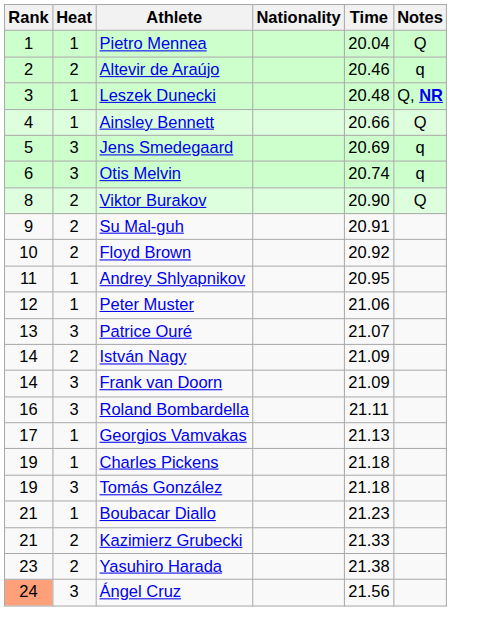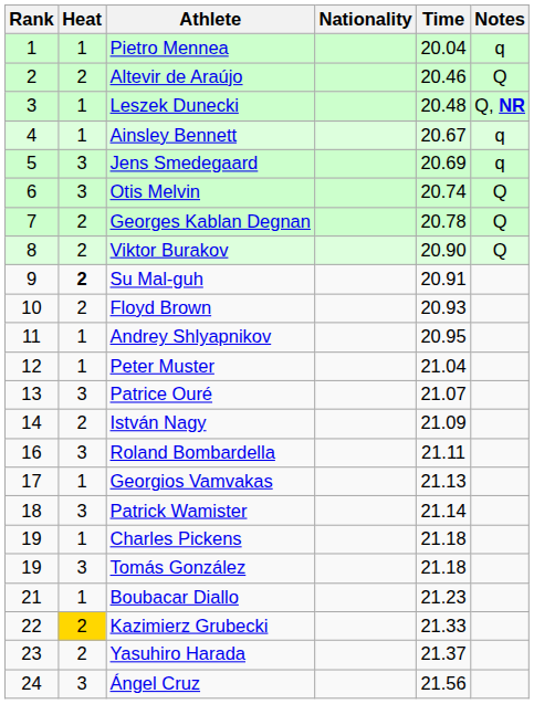 <table class="wikitable sortable" style="text-align:center">
 <tr>
 <th>Rank</th>
 <th>Heat</th>
 <th>Athlete</th>
 <th>Nationality</th>
 <th>Time</th>
 <th>Notes</th>
 </tr>
 <tr bgcolor=ccffcc>
 <td>1</td>
 <td>1</td>
 <td align=left><a href='#'>Pietro Mennea</a></td>
 <td align=left></td>
 <td>20.04</td>
-<td>Q</td>
+<td>q</td>
 </tr>
 <tr bgcolor=ccffcc>
 <td>2</td>
 <td>2</td>
 <td align=left><a href='#'>Altevir de Araújo</a></td>
 <td align=left></td>
 <td>20.46</td>
-<td>q</td>
+<td>Q</td>
 </tr>
 <tr bgcolor=ccffcc>
 <td>3</td>
 <td>1</td>
 <td align=left><a href='#'>Leszek Dunecki</a></td>
 <td align=left></td>
 <td>20.48</td>
 <td>Q, <strong><a href='#'>NR</a></strong></td>
 </tr>
 <tr bgcolor=ddffdd>
 <td>4</td>
 <td>1</td>
 <td align=left><a href='#'>Ainsley Bennett</a></td>
 <td align=left></td>
-<td>20.66</td>
-<td>Q</td>
+<td>20.67</td>
+<td>q</td>
 </tr>
 <tr bgcolor=ccffcc>
 <td>5</td>
 <td>3</td>
 <td align=left><a href='#'>Jens Smedegaard</a></td>
 <td align=left></td>
 <td>20.69</td>
 <td>q</td>
 </tr>
 <tr bgcolor=ccffcc>
 <td>6</td>
 <td>3</td>
 <td align=left><a href='#'>Otis Melvin</a></td>
 <td align=left></td>
 <td>20.74</td>
-<td>q</td>
+<td>Q</td>
+</tr>
+<tr bgcolor=ccffcc>
+<td>7</td>
+<td>2</td>
+<td align=left><a href='#'>Georges Kablan Degnan</a></td>
+<td align=left></td>
+<td>20.78</td>
+<td>Q</td>
 </tr>
 <tr bgcolor=ddffdd>
 <td>8</td>
 <td>2</td>
 <td align=left><a href='#'>Viktor Burakov</a></td>
 <td align=left></td>
 <td>20.90</td>
 <td>Q</td>
 </tr>
 <tr>
 <td>9</td>
-<td>2</td>
+<td><strong>2</strong></td>
 <td align=left><a href='#'>Su Mal-guh</a></td>
 <td align=left></td>
 <td>20.91</td>
 <td></td>
 </tr>
 <tr>
 <td>10</td>
 <td>2</td>
 <td align=left><a href='#'>Floyd Brown</a></td>
 <td align=left></td>
-<td>20.92</td>
+<td>20.93</td>
 <td></td>
 </tr>
 <tr>
 <td>11</td>
 <td>1</td>
 <td align=left><a href='#'>Andrey Shlyapnikov</a></td>
 <td align=left></td>
 <td>20.95</td>
 <td></td>
 </tr>
 <tr>
 <td>12</td>
 <td>1</td>
 <td align=left><a href='#'>Peter Muster</a></td>
 <td align=left></td>
-<td>21.06</td>
+<td>21.04</td>
 <td></td>
 </tr>
 <tr>
 <td>13</td>
 <td>3</td>
 <td align=left><a href='#'>Patrice Ouré</a></td>
 <td align=left></td>
 <td>21.07</td>
 <td></td>
 </tr>
 <tr>
 <td>14</td>
 <td>2</td>
 <td align=left><a href='#'>István Nagy</a></td>
 <td align=left></td>
 <td>21.09</td>
 <td></td>
 </tr>
 <tr>
-<td>14</td>
-<td>3</td>
-<td align=left><a href='#'>Frank van Doorn</a></td>
-<td align=left></td>
-<td>21.09</td>
-<td></td>
-</tr>
-<tr>
 <td>16</td>
 <td>3</td>
 <td align=left><a href='#'>Roland Bombardella</a></td>
 <td align=left></td>
 <td>21.11</td>
 <td></td>
 </tr>
 <tr>
 <td>17</td>
 <td>1</td>
 <td align=left><a href='#'>Georgios Vamvakas</a></td>
 <td align=left></td>
 <td>21.13</td>
+<td></td>
+</tr>
+<tr>
+<td>18</td>
+<td>3</td>
+<td align=left><a href='#'>Patrick Wamister</a></td>
+<td align=left></td>
+<td>21.14</td>
 <td></td>
 </tr>
 <tr>
 <td>19</td>
 <td>1</td>
 <td align=left><a href='#'>Charles Pickens</a></td>
 <td align=left></td>
 <td>21.18</td>
 <td></td>
 </tr>
 <tr>
 <td>19</td>
 <td>3</td>
 <td align=left><a href='#'>Tomás González</a></td>
 <td align=left></td>
 <td>21.18</td>
 <td></td>
 </tr>
 <tr>
 <td>21</td>
 <td>1</td>
 <td align=left><a href='#'>Boubacar Diallo</a></td>
 <td align=left></td>
 <td>21.23</td>
 <td></td>
 </tr>
 <tr>
-<td>21</td>
-<td>2</td>
+<td>22</td>
+<td style="background: gold;">2</td>
 <td align=left><a href='#'>Kazimierz Grubecki</a></td>
 <td align=left></td>
 <td>21.33</td>
 <td></td>
 </tr>
 <tr>
 <td>23</td>
 <td>2</td>
 <td align=left><a href='#'>Yasuhiro Harada</a></td>
 <td align=left></td>
-<td>21.38</td>
+<td>21.37</td>
 <td></td>
 </tr>
 <tr>
-<td style="background: lightsalmon;">24</td>
+<td>24</td>
 <td>3</td>
 <td align=left><a href='#'>Ángel Cruz</a></td>
 <td align=left></td>
 <td>21.56</td>
 <td></td>
 </tr>
 </table>
